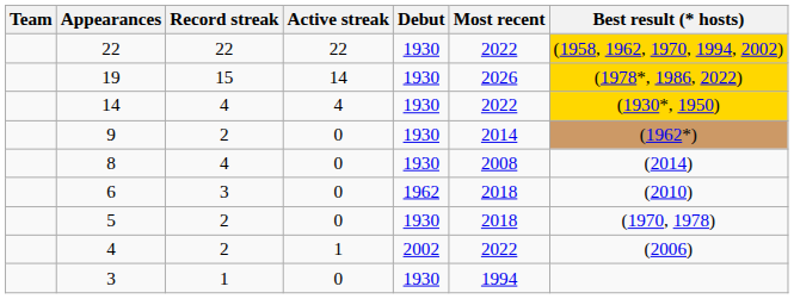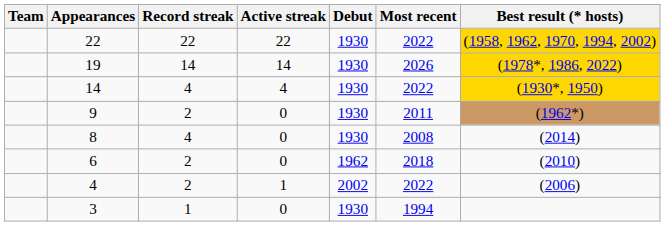 <table class="wikitable sortable" style="text-align: center">
 <tr>
 <th>Team</th>
 <th>Appearances</th>
 <th>Record streak</th>
 <th>Active streak</th>
 <th>Debut</th>
 <th>Most recent</th>
 <th>Best result (* hosts)</th>
 </tr>
 <tr>
 <td align=left></td>
 <td>22</td>
 <td>22</td>
 <td>22</td>
 <td><a href='#'>1930</a></td>
 <td><a href='#'>2022</a></td>
 <td bgcolor=gold> (<a href='#'>1958</a>, <a href='#'>1962</a>, <a href='#'>1970</a>, <a href='#'>1994</a>, <a href='#'>2002</a>)</td>
 </tr>
 <tr>
 <td align=left></td>
 <td>19</td>
-<td>15</td>
+<td>14</td>
 <td>14</td>
 <td><a href='#'>1930</a></td>
 <td><a href='#'>2026</a></td>
 <td bgcolor=gold> (<a href='#'>1978</a>*, <a href='#'>1986</a>, <a href='#'>2022</a>)</td>
 </tr>
 <tr>
 <td align=left></td>
 <td>14</td>
 <td>4</td>
 <td>4</td>
 <td><a href='#'>1930</a></td>
 <td><a href='#'>2022</a></td>
 <td bgcolor=gold> (<a href='#'>1930</a>*, <a href='#'>1950</a>)</td>
 </tr>
 <tr>
 <td align=left></td>
 <td>9</td>
 <td>2</td>
 <td>0</td>
 <td><a href='#'>1930</a></td>
-<td><a href='#'>2014</a></td>
+<td><a href='#'>2011</a></td>
 <td bgcolor=#cc9966> (<a href='#'>1962</a>*)</td>
 </tr>
 <tr>
 <td align=left></td>
 <td>8</td>
 <td>4</td>
 <td>0</td>
 <td><a href='#'>1930</a></td>
 <td><a href='#'>2008</a></td>
 <td> (<a href='#'>2014</a>)</td>
 </tr>
 <tr>
 <td align=left></td>
 <td>6</td>
-<td>3</td>
+<td>2</td>
 <td>0</td>
 <td><a href='#'>1962</a></td>
 <td><a href='#'>2018</a></td>
 <td> (<a href='#'>2010</a>)</td>
-</tr>
-<tr>
-<td align=left></td>
-<td>5</td>
-<td>2</td>
-<td>0</td>
-<td><a href='#'>1930</a></td>
-<td><a href='#'>2018</a></td>
-<td> (<a href='#'>1970</a>, <a href='#'>1978</a>)</td>
 </tr>
 <tr>
 <td align=left></td>
 <td>4</td>
 <td>2</td>
 <td>1</td>
 <td><a href='#'>2002</a></td>
 <td><a href='#'>2022</a></td>
 <td> (<a href='#'>2006</a>)</td>
 </tr>
 <tr>
 <td align=left></td>
 <td>3</td>
 <td>1</td>
 <td>0</td>
 <td><a href='#'>1930</a></td>
 <td><a href='#'>1994</a></td>
 <td></td>
 </tr>
 </table>
